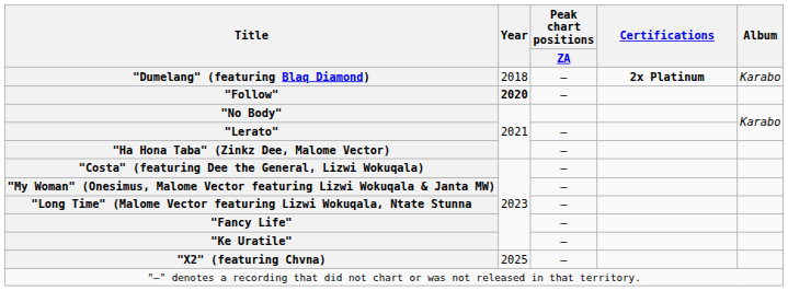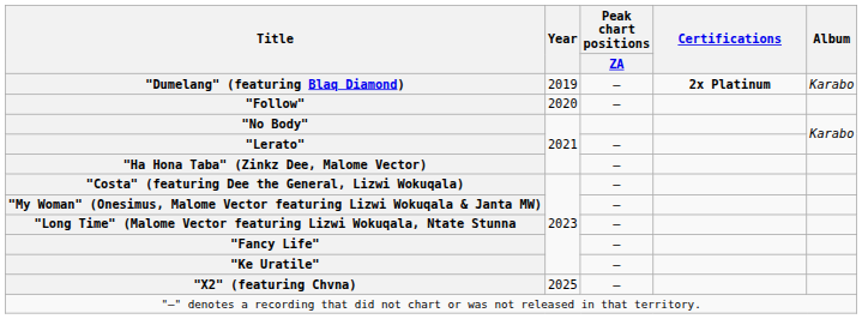 <table class="wikitable plainrowheaders" style="text-align:center;">
 <tr>
 <th scope="col" rowspan="2">Title</th>
 <th scope="col" rowspan="2">Year</th>
 <th scope="col" colspan="1">Peak chart positions</th>
 <th scope="col" rowspan="2" style="width:12em;"><a href='#'>Certifications</a></th>
 <th scope="col" rowspan="2">Album</th>
 </tr>
 <tr>
 <th scope="col" style="width:3em;font-size:100%;"><a href='#'>ZA</a><br></th>
 </tr>
 <tr>
 <th scope="row">"Dumelang" (featuring <a href='#'>Blaq Diamond</a>)</th>
-<td>2018</td>
+<td>2019</td>
 <td>—</td>
 <td><strong>2x Platinum</strong></td>
 <td><em>Karabo</em></td>
 </tr>
 <tr>
 <th scope="row">"Follow"</th>
-<td><strong>2020</strong></td>
+<td>2020</td>
 <td>—</td>
 <td></td>
 <td></td>
 </tr>
 <tr>
 <th scope="row">"No Body"</th>
 <td rowspan=3>2021</td>
 <td></td>
 <td></td>
 <td rowspan=2><em>Karabo</em></td>
 </tr>
 <tr>
 <th scope="row">"Lerato"</th>
 <td>—</td>
 <td></td>
 </tr>
 <tr>
 <th scope="row">"Ha Hona Taba" (Zinkz Dee, Malome Vector)</th>
 <td>—</td>
 <td></td>
 <td></td>
 </tr>
 <tr>
 <th scope="row">"Costa" (featuring Dee the General, Lizwi Wokuqala)</th>
 <td rowspan=5>2023</td>
 <td>—</td>
 <td></td>
 <td></td>
 </tr>
 <tr>
 <th scope="row">"My Woman" (Onesimus, Malome Vector featuring Lizwi Wokuqala & Janta MW)</th>
 <td>—</td>
 <td></td>
 <td></td>
 </tr>
 <tr>
 <th scope="row">"Long Time" (Malome Vector featuring Lizwi Wokuqala, Ntate Stunna</th>
 <td>—</td>
 <td></td>
 <td></td>
 </tr>
 <tr>
 <th scope="row">"Fancy Life"</th>
 <td>—</td>
 <td></td>
 <td></td>
 </tr>
 <tr>
 <th scope="row">"Ke Uratile"</th>
 <td>—</td>
 <td></td>
 <td></td>
 </tr>
 <tr>
 <th scope="row">"X2" (featuring Chvna)</th>
 <td>2025</td>
 <td>—</td>
 <td></td>
 <td></td>
 </tr>
 <tr>
 <td colspan="8" style="font-size:90%">"—" denotes a recording that did not chart or was not released in that territory.</td>
 </tr>
 </table>
